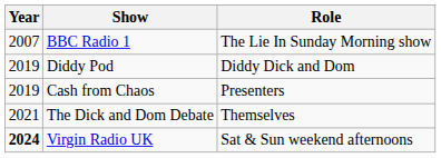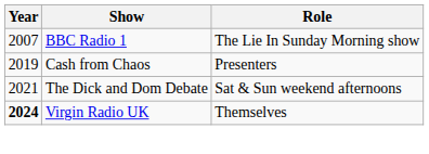 <table class="wikitable">
 <tr>
 <th>Year</th>
 <th>Show</th>
 <th>Role</th>
 </tr>
 <tr>
 <td>2007</td>
 <td><a href='#'>BBC Radio 1</a></td>
 <td>The Lie In Sunday Morning show</td>
 </tr>
 <tr>
 <td>2019</td>
-<td>Diddy Pod</td>
-<td>Diddy Dick and Dom</td>
-</tr>
-<tr>
-<td>2019</td>
 <td>Cash from Chaos</td>
 <td>Presenters</td>
 </tr>
 <tr>
 <td>2021</td>
 <td>The Dick and Dom Debate</td>
-<td>Themselves</td>
+<td>Sat & Sun weekend afternoons</td>
 </tr>
 <tr>
 <td><strong>2024</strong></td>
 <td><a href='#'>Virgin Radio UK</a></td>
-<td>Sat & Sun weekend afternoons</td>
+<td>Themselves</td>
 </tr>
 </table>
